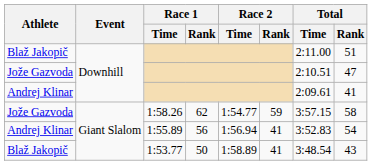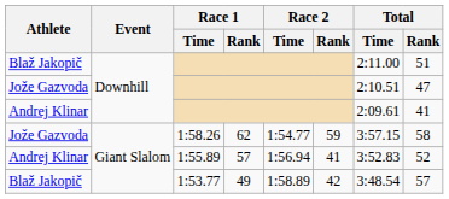 <table class="wikitable" style="font-size:90%">
 <tr>
 <th rowspan="2">Athlete</th>
 <th rowspan="2">Event</th>
 <th colspan="2">Race 1</th>
 <th colspan="2">Race 2</th>
 <th colspan="2">Total</th>
 </tr>
 <tr>
 <th>Time</th>
 <th>Rank</th>
 <th>Time</th>
 <th>Rank</th>
 <th>Time</th>
 <th>Rank</th>
 </tr>
 <tr>
 <td><a href='#'>Blaž Jakopič</a></td>
 <td rowspan="3">Downhill</td>
 <td colspan="4" bgcolor="wheat"></td>
 <td align="center">2:11.00</td>
 <td align="center">51</td>
 </tr>
 <tr>
 <td><a href='#'>Jože Gazvoda</a></td>
 <td colspan="4" bgcolor="wheat"></td>
 <td align="center">2:10.51</td>
 <td align="center">47</td>
 </tr>
 <tr>
 <td><a href='#'>Andrej Klinar</a></td>
 <td colspan="4" bgcolor="wheat"></td>
 <td align="center">2:09.61</td>
 <td align="center">41</td>
 </tr>
 <tr>
 <td><a href='#'>Jože Gazvoda</a></td>
 <td rowspan="3">Giant Slalom</td>
 <td align="center">1:58.26</td>
 <td align="center">62</td>
 <td align="center">1:54.77</td>
 <td align="center">59</td>
 <td align="center">3:57.15</td>
 <td align="center">58</td>
 </tr>
 <tr>
 <td><a href='#'>Andrej Klinar</a></td>
 <td align="center">1:55.89</td>
-<td align="center">56</td>
+<td align="center">57</td>
 <td align="center">1:56.94</td>
 <td align="center">41</td>
 <td align="center">3:52.83</td>
-<td align="center">54</td>
+<td align="center">52</td>
 </tr>
 <tr>
 <td><a href='#'>Blaž Jakopič</a></td>
 <td align="center">1:53.77</td>
-<td align="center">50</td>
+<td align="center">49</td>
 <td align="center">1:58.89</td>
-<td align="center">41</td>
+<td align="center">42</td>
 <td align="center">3:48.54</td>
-<td align="center">43</td>
+<td align="center">57</td>
 </tr>
 </table>
